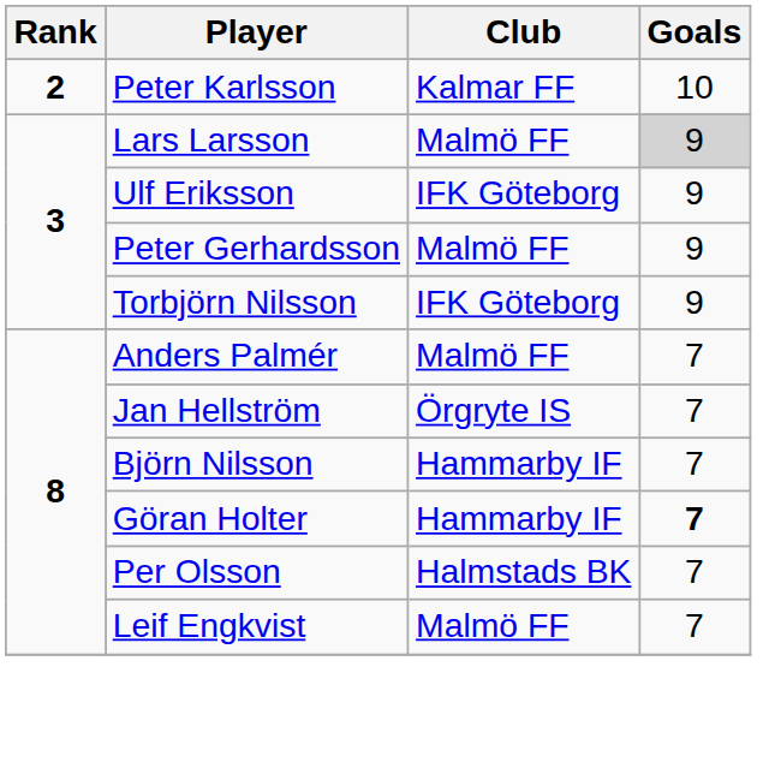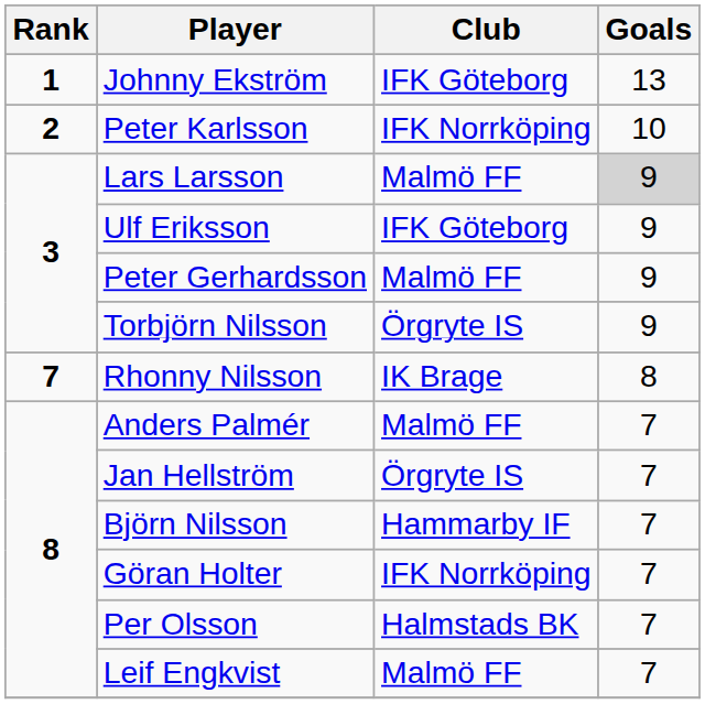 <table class="wikitable" style="text-align:center">
 <tr>
 <th>Rank</th>
 <th>Player</th>
 <th>Club</th>
 <th>Goals</th>
 </tr>
 <tr>
+<td rowspan="1"><strong>1</strong></td>
+<td align="left"> <a href='#'>Johnny Ekström</a></td>
+<td align="left"><a href='#'>IFK Göteborg</a></td>
+<td>13</td>
+</tr>
+<tr>
 <td rowspan="1"><strong>2</strong></td>
 <td align="left"> <a href='#'>Peter Karlsson</a></td>
-<td align="left"><a href='#'>Kalmar FF</a></td>
+<td align="left"><a href='#'>IFK Norrköping</a></td>
 <td>10</td>
 </tr>
 <tr>
 <td rowspan="4"><strong>3</strong></td>
 <td align="left"> <a href='#'>Lars Larsson</a></td>
 <td align="left"><a href='#'>Malmö FF</a></td>
 <td style="background: lightgrey;">9</td>
 </tr>
 <tr>
 <td align="left"> <a href='#'>Ulf Eriksson</a></td>
 <td align="left"><a href='#'>IFK Göteborg</a></td>
 <td>9</td>
 </tr>
 <tr>
 <td align="left"> <a href='#'>Peter Gerhardsson</a></td>
 <td align="left"><a href='#'>Malmö FF</a></td>
 <td>9</td>
 </tr>
 <tr>
 <td align="left"> <a href='#'>Torbjörn Nilsson</a></td>
-<td align="left"><a href='#'>IFK Göteborg</a></td>
+<td align="left"><a href='#'>Örgryte IS</a></td>
 <td>9</td>
+</tr>
+<tr>
+<td rowspan="1"><strong>7</strong></td>
+<td align="left"> <a href='#'>Rhonny Nilsson</a></td>
+<td align="left"><a href='#'>IK Brage</a></td>
+<td>8</td>
 </tr>
 <tr>
 <td rowspan="6"><strong>8</strong></td>
 <td align="left"> <a href='#'>Anders Palmér</a></td>
 <td align="left"><a href='#'>Malmö FF</a></td>
 <td>7</td>
 </tr>
 <tr>
 <td align="left"> <a href='#'>Jan Hellström</a></td>
 <td align="left"><a href='#'>Örgryte IS</a></td>
 <td>7</td>
 </tr>
 <tr>
 <td align="left"> <a href='#'>Björn Nilsson</a></td>
 <td align="left"><a href='#'>Hammarby IF</a></td>
 <td>7</td>
 </tr>
 <tr>
 <td align="left"> <a href='#'>Göran Holter</a></td>
-<td align="left"><a href='#'>Hammarby IF</a></td>
-<td><strong>7</strong></td>
+<td align="left"><a href='#'>IFK Norrköping</a></td>
+<td>7</td>
 </tr>
 <tr>
 <td align="left"> <a href='#'>Per Olsson</a></td>
 <td align="left"><a href='#'>Halmstads BK</a></td>
 <td>7</td>
 </tr>
 <tr>
 <td align="left"> <a href='#'>Leif Engkvist</a></td>
 <td align="left"><a href='#'>Malmö FF</a></td>
 <td>7</td>
 </tr>
 <tr>
 </tr>
 </table>
